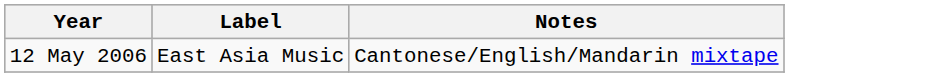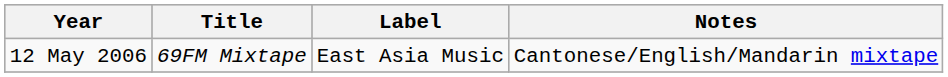 <table class="wikitable">
 <tr>
 <th>Year</th>
+<th>Title</th>
 <th>Label</th>
 <th>Notes</th>
 </tr>
 <tr>
 <td>12 May 2006</td>
+<td><em>69FM Mixtape</em></td>
 <td>East Asia Music</td>
 <td>Cantonese/English/Mandarin <a href='#'>mixtape</a></td>
 </tr>
 </table>
